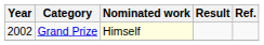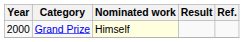 <table class="wikitable sortable">
 <tr>
 <th>Year</th>
 <th>Category</th>
 <th>Nominated work</th>
 <th>Result</th>
 <th>Ref.</th>
 </tr>
 <tr>
-<td>2002</td>
+<td>2000</td>
 <td><a href='#'>Grand Prize</a></td>
 <td style="background: lightyellow;">Himself</td>
 <td></td>
 <td></td>
 </tr>
 <tr>
 </tr>
 </table>
